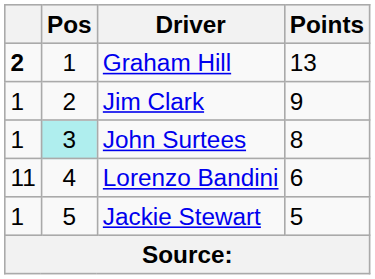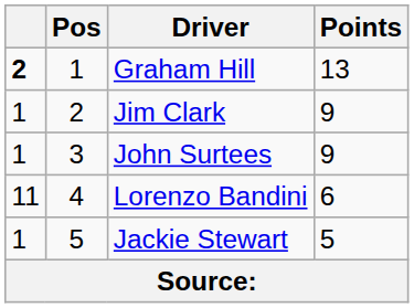 <table class="wikitable" style="font-size: 95%;">
 <tr>
 <th></th>
 <th>Pos</th>
 <th>Driver</th>
 <th>Points</th>
 </tr>
 <tr>
 <td align="left"><strong> 2</strong></td>
 <td align="center">1</td>
 <td> <a href='#'>Graham Hill</a></td>
 <td align="left">13</td>
 </tr>
 <tr>
 <td align="left"> 1</td>
 <td align="center">2</td>
 <td> <a href='#'>Jim Clark</a></td>
 <td align="left">9</td>
 </tr>
 <tr>
 <td align="left"> 1</td>
-<td align="center" style="background: paleturquoise;">3</td>
+<td align="center">3</td>
 <td> <a href='#'>John Surtees</a></td>
-<td align="left">8</td>
+<td align="left">9</td>
 </tr>
 <tr>
 <td align="left"> 11</td>
 <td align="center">4</td>
 <td> <a href='#'>Lorenzo Bandini</a></td>
 <td align="left">6</td>
 </tr>
 <tr>
 <td align="left"> 1</td>
 <td align="center">5</td>
 <td> <a href='#'>Jackie Stewart</a></td>
 <td align="left">5</td>
 </tr>
 <tr>
 <th colspan=4>Source: </th>
 </tr>
 </table>
